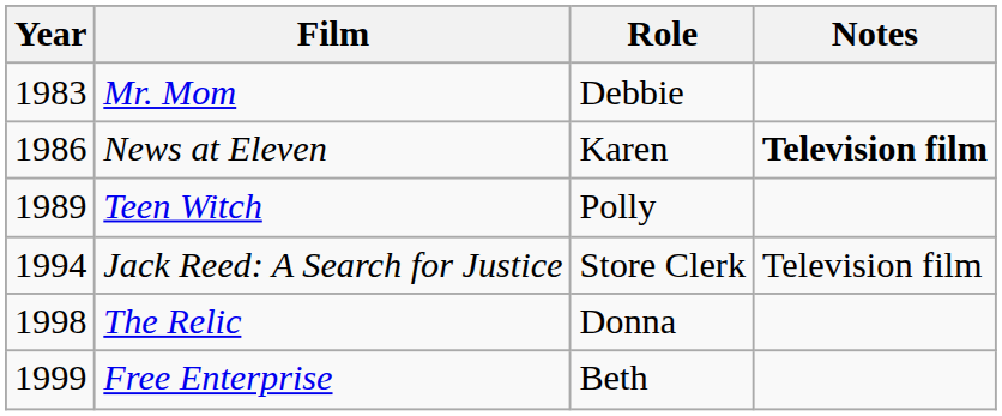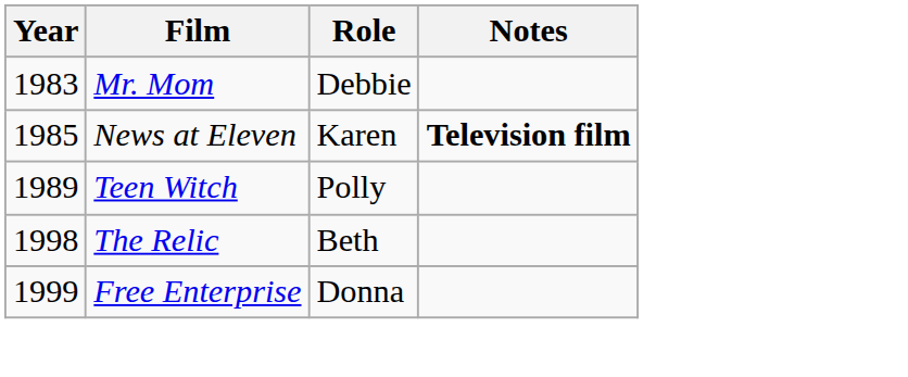 <table class="wikitable sortable">
 <tr>
 <th>Year</th>
 <th>Film</th>
 <th>Role</th>
 <th>Notes</th>
 </tr>
 <tr>
 <td>1983</td>
 <td><em><a href='#'>Mr. Mom</a></em></td>
 <td>Debbie</td>
 <td></td>
 </tr>
 <tr>
-<td>1986</td>
+<td>1985</td>
 <td><em>News at Eleven</em></td>
 <td>Karen</td>
 <td><strong>Television film</strong></td>
 </tr>
 <tr>
 <td>1989</td>
 <td><em><a href='#'>Teen Witch</a></em></td>
 <td>Polly</td>
 <td></td>
 </tr>
 <tr>
-<td>1994</td>
-<td><em>Jack Reed: A Search for Justice</em></td>
-<td>Store Clerk</td>
-<td>Television film</td>
-</tr>
-<tr>
 <td>1998</td>
 <td><em><a href='#'>The Relic</a></em></td>
-<td>Donna</td>
+<td>Beth</td>
 <td></td>
 </tr>
 <tr>
 <td>1999</td>
 <td><em><a href='#'>Free Enterprise</a></em></td>
-<td>Beth</td>
+<td>Donna</td>
 <td></td>
 </tr>
 </table>
